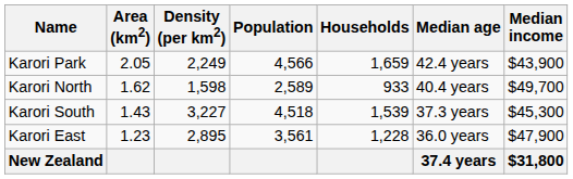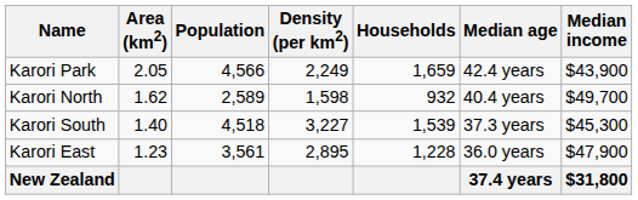 <table class="wikitable">
 <tr>
 <th>Name</th>
 <th>Area<br>(km<sup>2</sup>)</th>
+<th>Population</th>
 <th>Density<br>(per km<sup>2</sup>)</th>
-<th>Population</th>
 <th>Households</th>
 <th>Median age</th>
 <th>Median<br>income</th>
 </tr>
 <tr>
 <td>Karori Park</td>
 <td style="text-align:right;">2.05</td>
+<td style="text-align:right;">4,566</td>
 <td style="text-align:right;">2,249</td>
-<td style="text-align:right;">4,566</td>
 <td style="text-align:right;">1,659</td>
 <td>42.4 years</td>
 <td>$43,900</td>
 </tr>
 <tr>
 <td>Karori North</td>
 <td style="text-align:right;">1.62</td>
+<td style="text-align:right;">2,589</td>
 <td style="text-align:right;">1,598</td>
-<td style="text-align:right;">2,589</td>
-<td style="text-align:right;">933</td>
+<td style="text-align:right;">932</td>
 <td>40.4 years</td>
 <td>$49,700</td>
 </tr>
 <tr>
 <td>Karori South</td>
-<td style="text-align:right;">1.43</td>
+<td style="text-align:right;">1.40</td>
+<td style="text-align:right;">4,518</td>
 <td style="text-align:right;">3,227</td>
-<td style="text-align:right;">4,518</td>
 <td style="text-align:right;">1,539</td>
 <td>37.3 years</td>
 <td>$45,300</td>
 </tr>
 <tr>
 <td>Karori East</td>
 <td style="text-align:right;">1.23</td>
+<td style="text-align:right;">3,561</td>
 <td style="text-align:right;">2,895</td>
-<td style="text-align:right;">3,561</td>
 <td style="text-align:right;">1,228</td>
 <td>36.0 years</td>
 <td>$47,900</td>
 </tr>
 <tr>
 <th>New Zealand</th>
 <th></th>
 <th></th>
 <th></th>
 <th></th>
 <th>37.4 years</th>
 <th style="text-align:left;">$31,800</th>
 </tr>
 </table>
